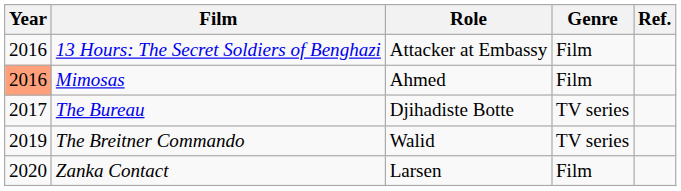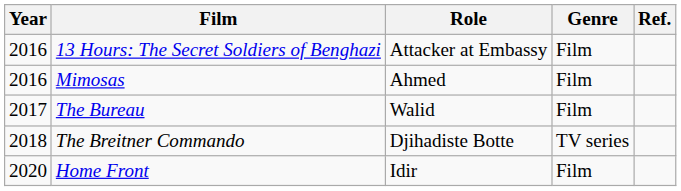 <table class="wikitable">
 <tr>
 <th>Year</th>
 <th>Film</th>
 <th>Role</th>
 <th>Genre</th>
 <th>Ref.</th>
 </tr>
 <tr>
 <td>2016</td>
 <td><em><a href='#'>13 Hours: The Secret Soldiers of Benghazi</a></em></td>
 <td>Attacker at Embassy</td>
 <td>Film</td>
 <td></td>
 </tr>
 <tr>
-<td style="background: lightsalmon;">2016</td>
+<td>2016</td>
 <td><em><a href='#'>Mimosas</a></em></td>
 <td>Ahmed</td>
 <td>Film</td>
 <td></td>
 </tr>
 <tr>
 <td>2017</td>
 <td><em><a href='#'>The Bureau</a></em></td>
+<td>Walid</td>
+<td>Film</td>
+<td></td>
+</tr>
+<tr>
+<td>2018</td>
+<td><em>The Breitner Commando</em></td>
 <td>Djihadiste Botte</td>
 <td>TV series</td>
 <td></td>
 </tr>
 <tr>
-<td>2019</td>
-<td><em>The Breitner Commando</em></td>
-<td>Walid</td>
-<td>TV series</td>
-<td></td>
-</tr>
-<tr>
 <td>2020</td>
-<td><em>Zanka Contact</em></td>
-<td>Larsen</td>
+<td><em><a href='#'>Home Front</a></em></td>
+<td>Idir</td>
 <td>Film</td>
 <td></td>
 </tr>
 </table>
